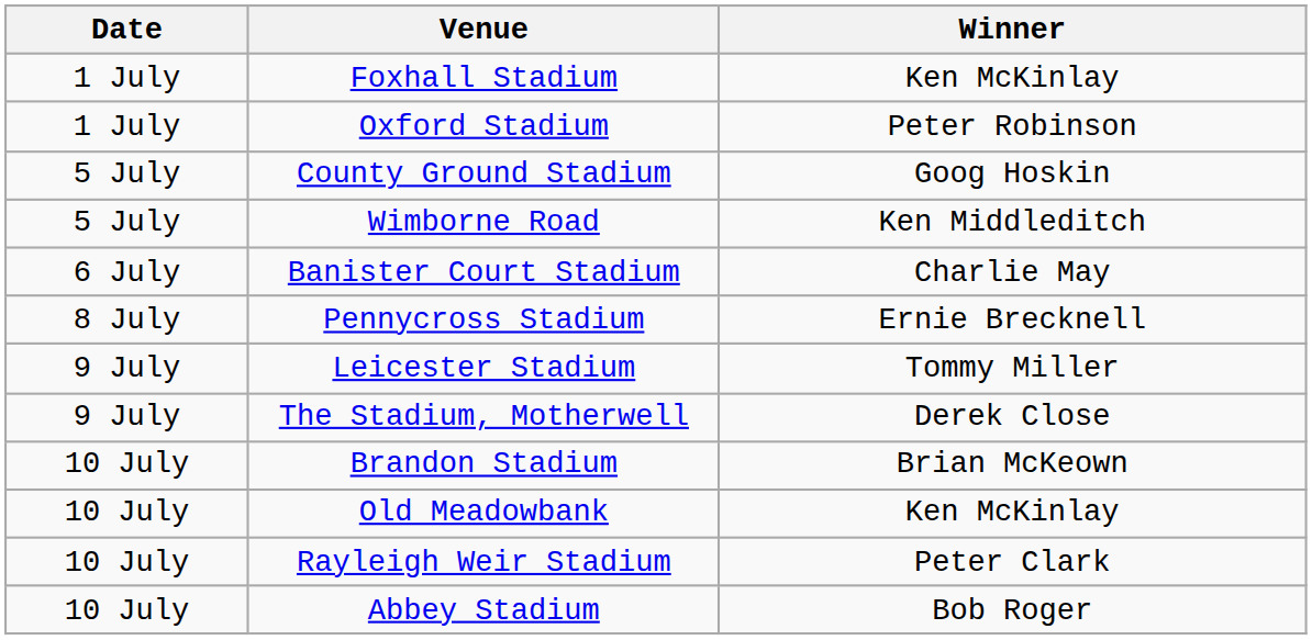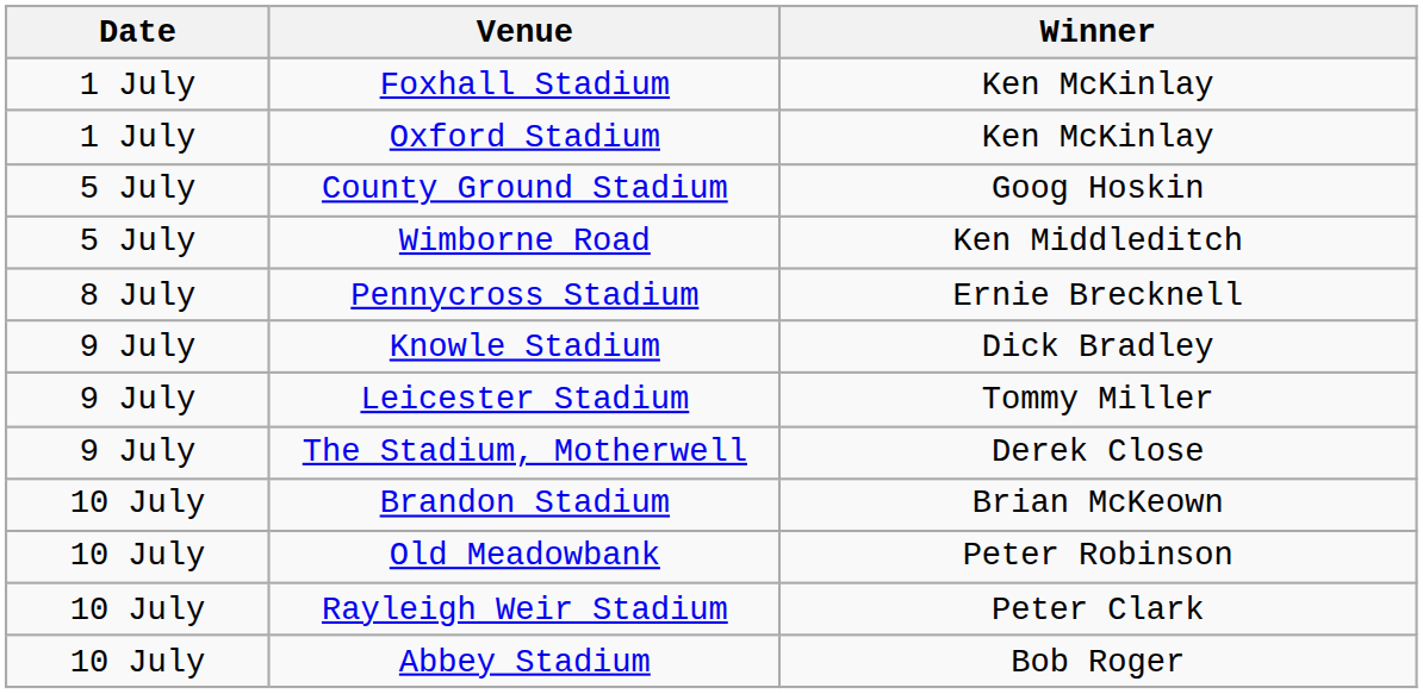 <table class="wikitable" style="text-align:center">
 <tr>
 <th width=100>Date</th>
 <th width=200>Venue</th>
 <th width=250>Winner</th>
 </tr>
 <tr>
 <td>1 July</td>
 <td><a href='#'>Foxhall Stadium</a></td>
 <td>Ken McKinlay</td>
 </tr>
 <tr>
 <td>1 July</td>
 <td><a href='#'>Oxford Stadium</a></td>
-<td>Peter Robinson</td>
+<td>Ken McKinlay</td>
 </tr>
 <tr>
 <td>5 July</td>
 <td><a href='#'>County Ground Stadium</a></td>
 <td>Goog Hoskin</td>
 </tr>
 <tr>
 <td>5 July</td>
 <td><a href='#'>Wimborne Road</a></td>
 <td>Ken Middleditch</td>
 </tr>
 <tr>
-<td>6 July</td>
-<td><a href='#'>Banister Court Stadium</a></td>
-<td>Charlie May</td>
-</tr>
-<tr>
 <td>8 July</td>
 <td><a href='#'>Pennycross Stadium</a></td>
 <td>Ernie Brecknell</td>
+</tr>
+<tr>
+<td>9 July</td>
+<td><a href='#'>Knowle Stadium</a></td>
+<td>Dick Bradley</td>
 </tr>
 <tr>
 <td>9 July</td>
 <td><a href='#'>Leicester Stadium</a></td>
 <td>Tommy Miller</td>
 </tr>
 <tr>
 <td>9 July</td>
 <td><a href='#'>The Stadium, Motherwell</a></td>
 <td>Derek Close</td>
 </tr>
 <tr>
 <td>10 July</td>
 <td><a href='#'>Brandon Stadium</a></td>
 <td>Brian McKeown</td>
 </tr>
 <tr>
 <td>10 July</td>
 <td><a href='#'>Old Meadowbank</a></td>
-<td>Ken McKinlay</td>
+<td>Peter Robinson</td>
 </tr>
 <tr>
 <td>10 July</td>
 <td><a href='#'>Rayleigh Weir Stadium</a></td>
 <td>Peter Clark</td>
 </tr>
 <tr>
 <td>10 July</td>
 <td><a href='#'>Abbey Stadium</a></td>
 <td>Bob Roger</td>
 </tr>
 </table>
